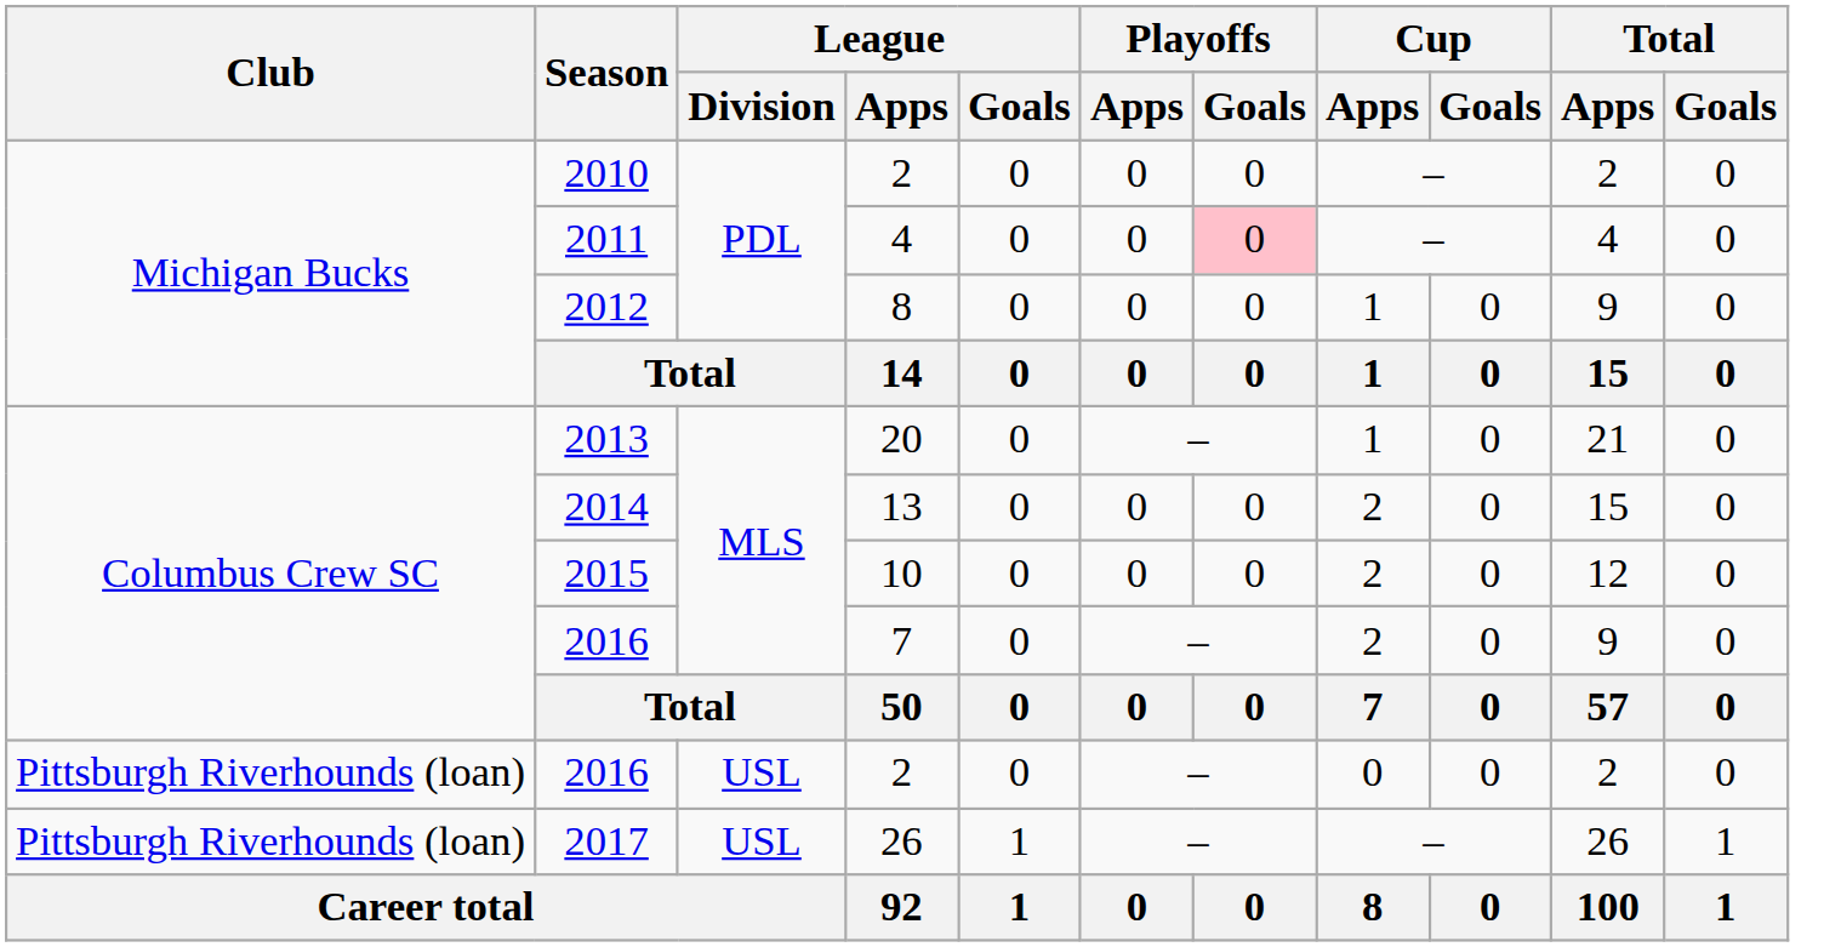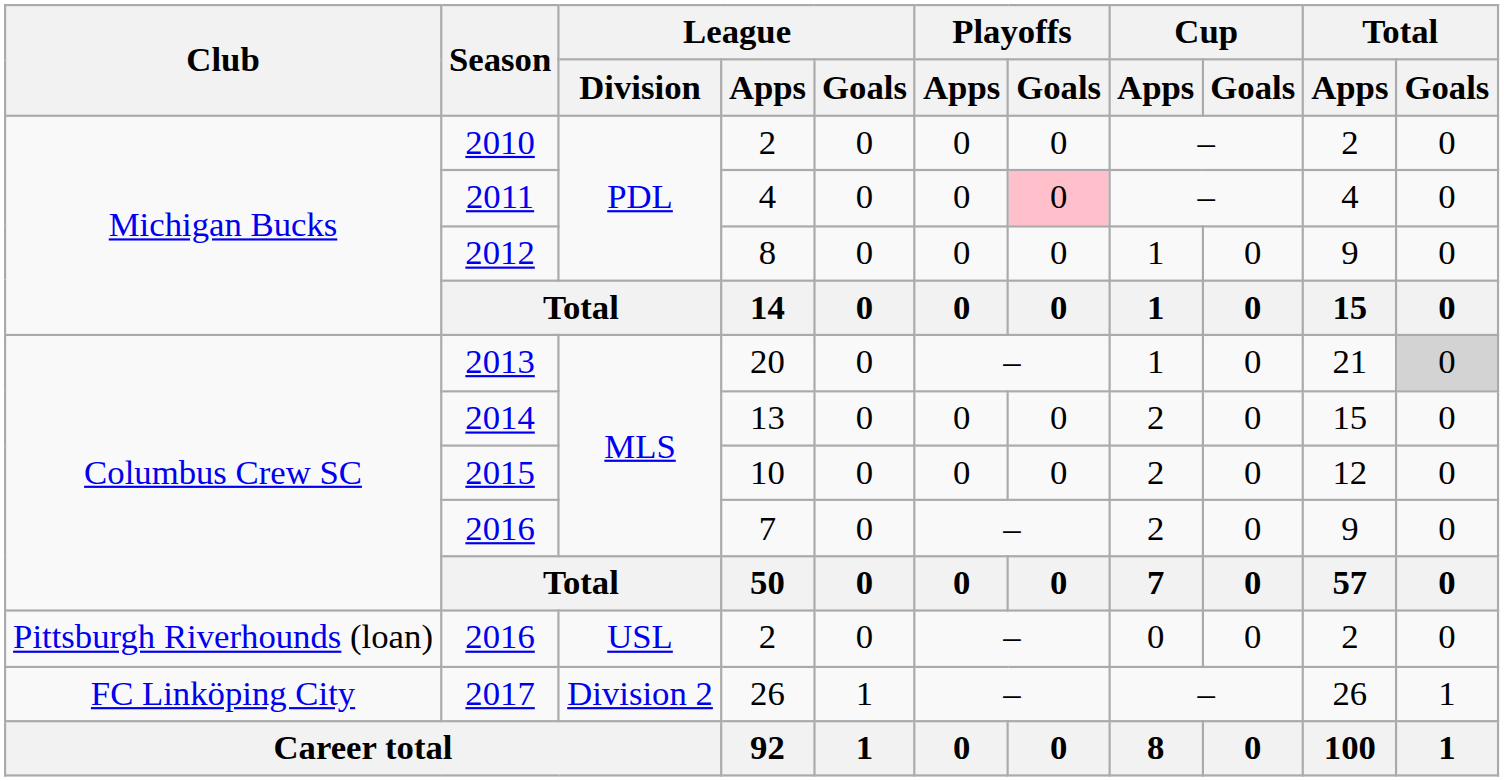 <table class="wikitable" style="text-align: center;">
 <tr>
 <th rowspan=2>Club</th>
 <th rowspan=2>Season</th>
 <th colspan=3>League</th>
 <th colspan=2>Playoffs</th>
 <th colspan=2>Cup</th>
 <th colspan=2>Total</th>
 </tr>
 <tr>
 <th>Division</th>
 <th>Apps</th>
 <th>Goals</th>
 <th>Apps</th>
 <th>Goals</th>
 <th>Apps</th>
 <th>Goals</th>
 <th>Apps</th>
 <th>Goals</th>
 </tr>
 <tr>
 <td rowspan=4><a href='#'>Michigan Bucks</a></td>
 <td><a href='#'>2010</a></td>
 <td rowspan=3><a href='#'>PDL</a></td>
 <td>2</td>
 <td>0</td>
 <td>0</td>
 <td>0</td>
 <td colspan=2>–</td>
 <td>2</td>
 <td>0</td>
 </tr>
 <tr>
 <td><a href='#'>2011</a></td>
 <td>4</td>
 <td>0</td>
 <td>0</td>
 <td style="background: pink;">0</td>
 <td colspan=2>–</td>
 <td>4</td>
 <td>0</td>
 </tr>
 <tr>
 <td><a href='#'>2012</a></td>
 <td>8</td>
 <td>0</td>
 <td>0</td>
 <td>0</td>
 <td>1</td>
 <td>0</td>
 <td>9</td>
 <td>0</td>
 </tr>
 <tr>
 <th colspan=2>Total</th>
 <th>14</th>
 <th>0</th>
 <th>0</th>
 <th>0</th>
 <th>1</th>
 <th>0</th>
 <th>15</th>
 <th>0</th>
 </tr>
 <tr>
 <td rowspan=5><a href='#'>Columbus Crew SC</a></td>
 <td><a href='#'>2013</a></td>
 <td rowspan=4><a href='#'>MLS</a></td>
 <td>20</td>
 <td>0</td>
 <td colspan=2>–</td>
 <td>1</td>
 <td>0</td>
 <td>21</td>
-<td>0</td>
+<td style="background: lightgrey;">0</td>
 </tr>
 <tr>
 <td><a href='#'>2014</a></td>
 <td>13</td>
 <td>0</td>
 <td>0</td>
 <td>0</td>
 <td>2</td>
 <td>0</td>
 <td>15</td>
 <td>0</td>
 </tr>
 <tr>
 <td><a href='#'>2015</a></td>
 <td>10</td>
 <td>0</td>
 <td>0</td>
 <td>0</td>
 <td>2</td>
 <td>0</td>
 <td>12</td>
 <td>0</td>
 </tr>
 <tr>
 <td><a href='#'>2016</a></td>
 <td>7</td>
 <td>0</td>
 <td colspan=2>–</td>
 <td>2</td>
 <td>0</td>
 <td>9</td>
 <td>0</td>
 </tr>
 <tr>
 <th colspan=2>Total</th>
 <th>50</th>
 <th>0</th>
 <th>0</th>
 <th>0</th>
 <th>7</th>
 <th>0</th>
 <th>57</th>
 <th>0</th>
 </tr>
 <tr>
 <td><a href='#'>Pittsburgh Riverhounds</a> (loan)</td>
 <td><a href='#'>2016</a></td>
 <td><a href='#'>USL</a></td>
 <td>2</td>
 <td>0</td>
 <td colspan=2>–</td>
 <td>0</td>
 <td>0</td>
 <td>2</td>
 <td>0</td>
 </tr>
 <tr>
-<td><a href='#'>Pittsburgh Riverhounds</a> (loan)</td>
+<td><a href='#'>FC Linköping City</a></td>
 <td><a href='#'>2017</a></td>
-<td><a href='#'>USL</a></td>
+<td><a href='#'>Division 2</a></td>
 <td>26</td>
 <td>1</td>
 <td colspan=2>–</td>
 <td colspan=2>–</td>
 <td>26</td>
 <td>1</td>
 </tr>
 <tr>
 <th colspan=3>Career total</th>
 <th>92</th>
 <th>1</th>
 <th>0</th>
 <th>0</th>
 <th>8</th>
 <th>0</th>
 <th>100</th>
 <th>1</th>
 </tr>
 </table>
